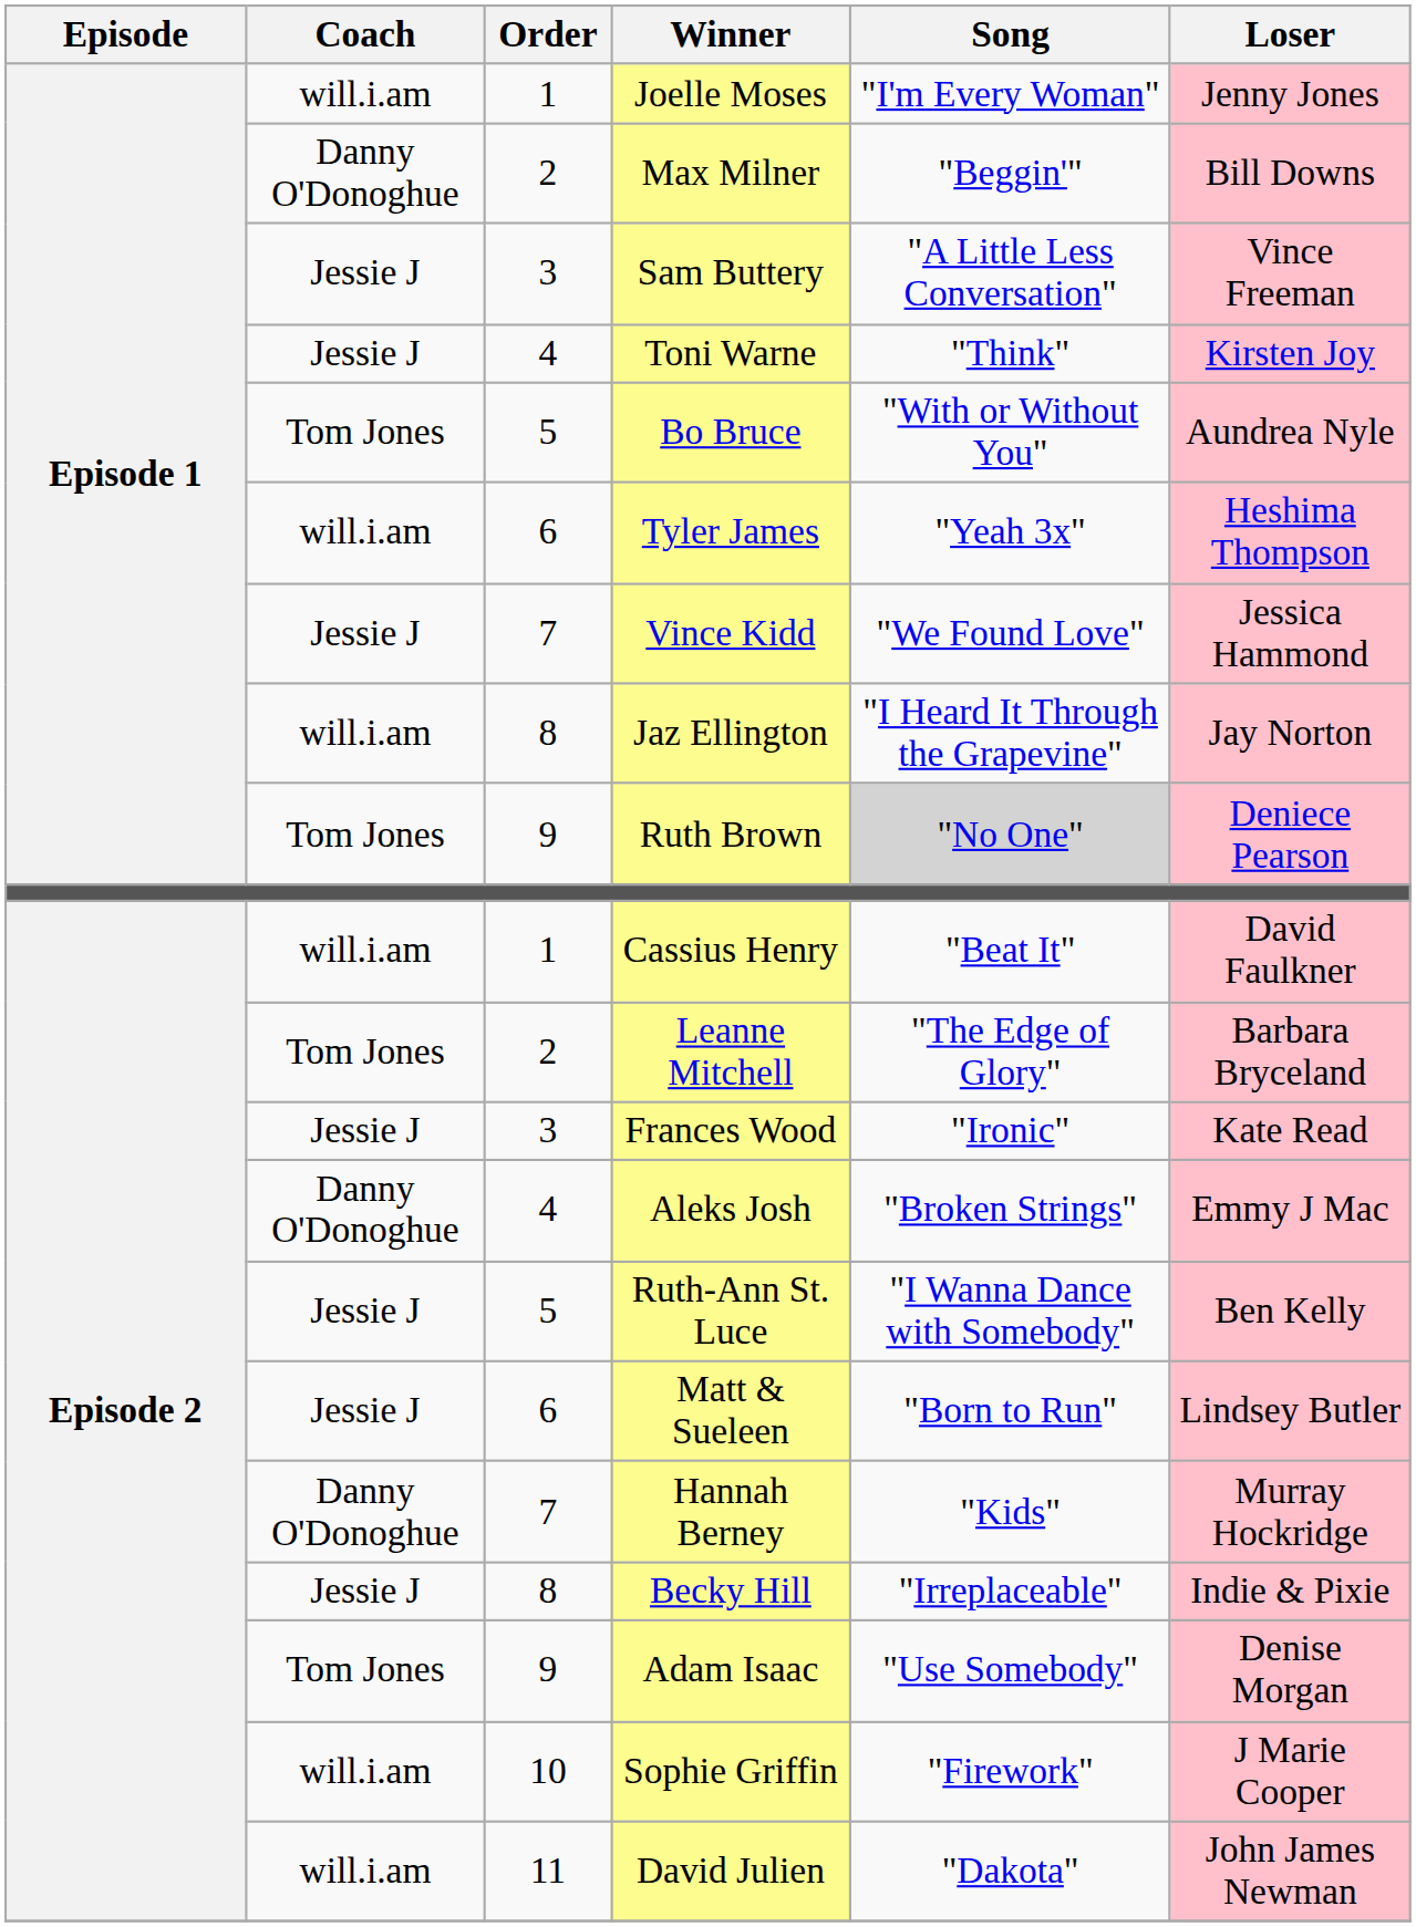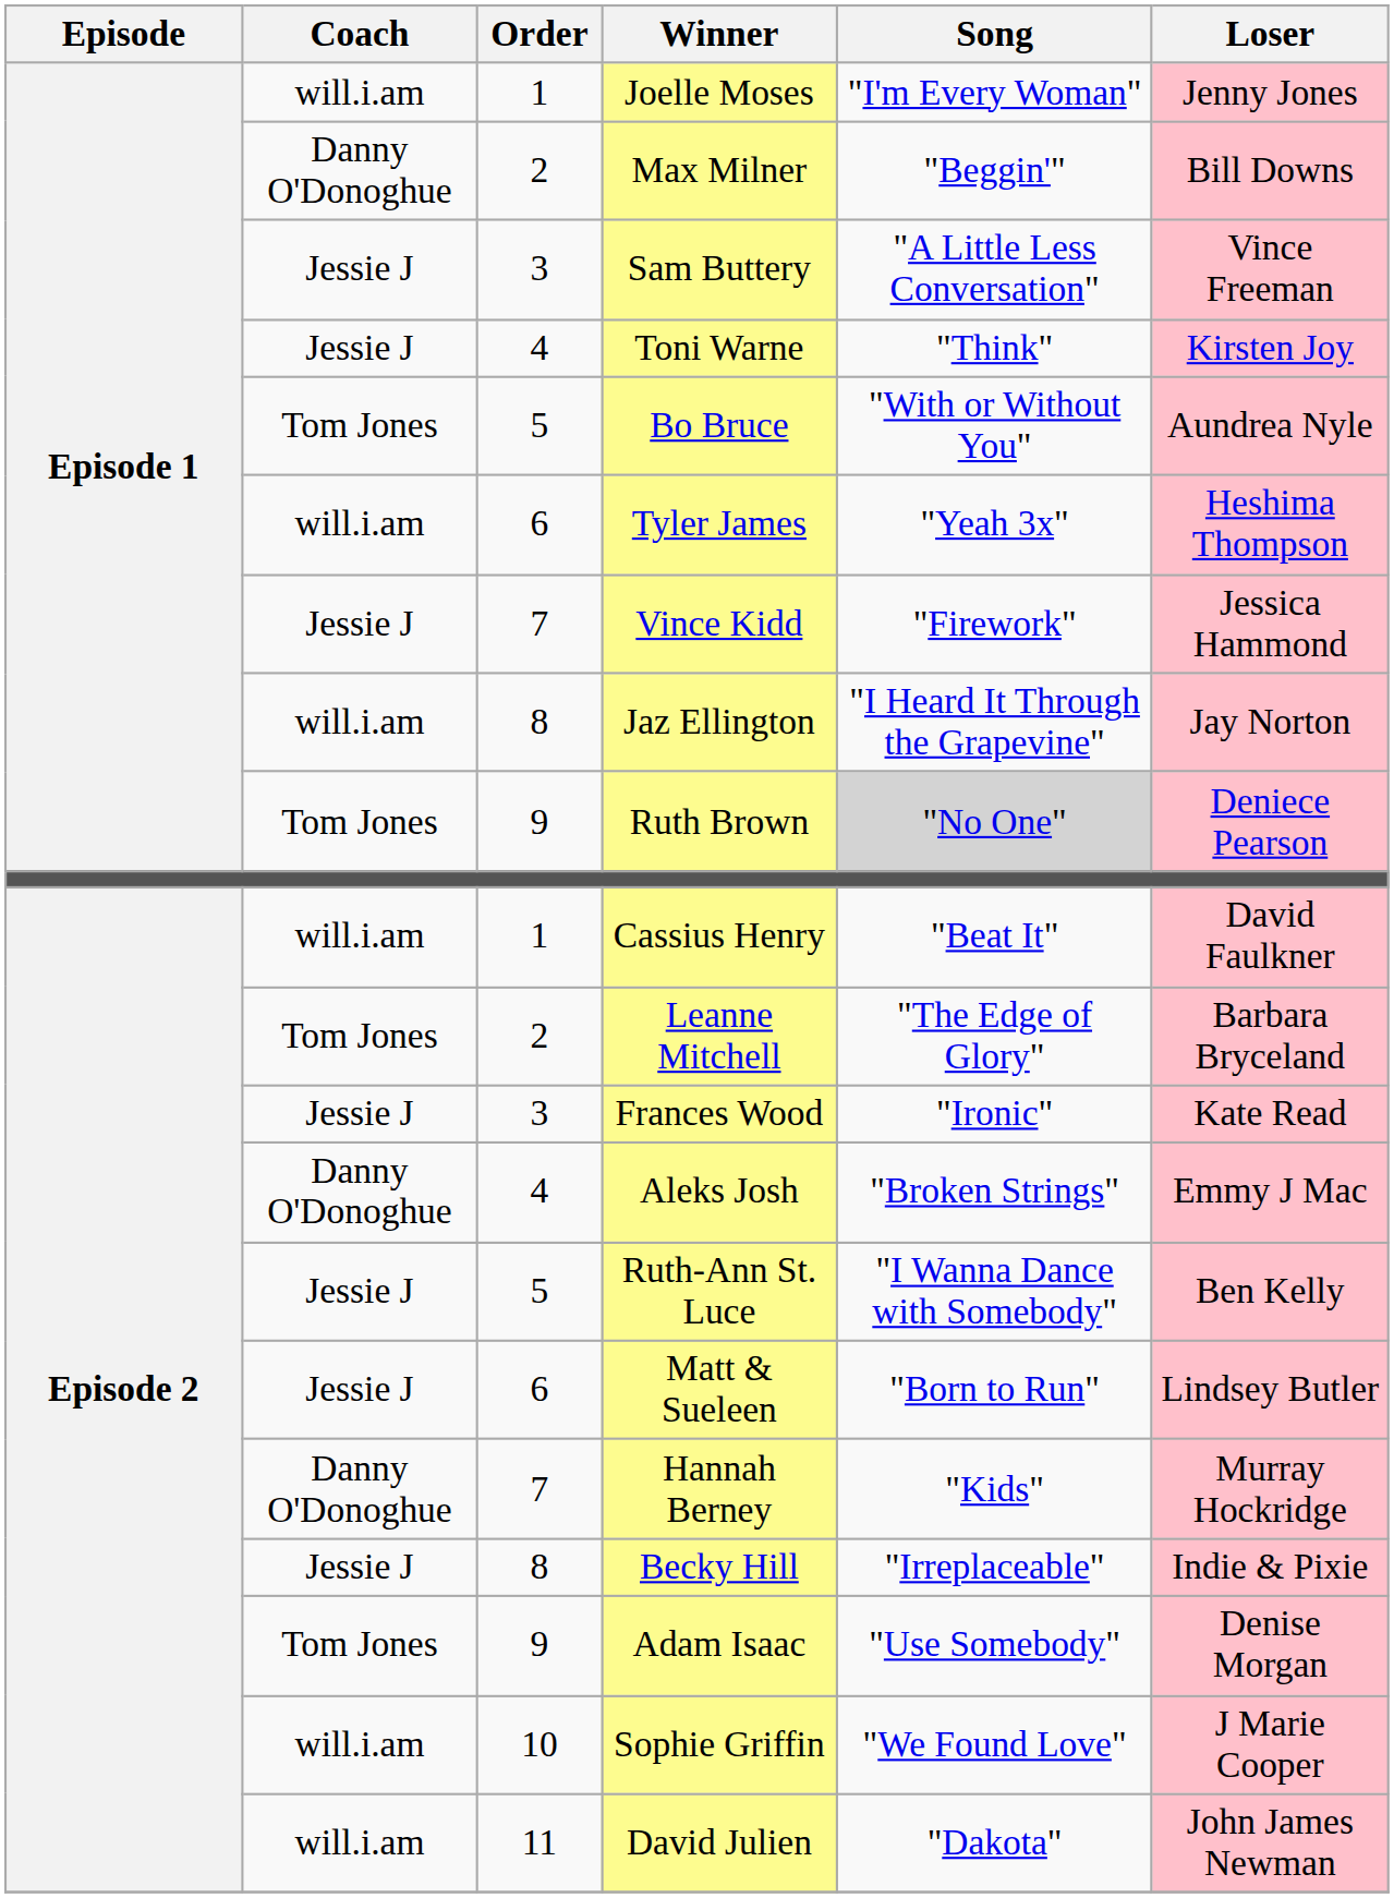 <table class="wikitable" style="text-align: center;">
 <tr>
 <th width="15%">Episode</th>
 <th width="15%">Coach</th>
 <th width="05%">Order</th>
 <th width="15%">Winner</th>
 <th width="20%">Song</th>
 <th width="15%">Loser</th>
 </tr>
 <tr>
 <th rowspan="9">Episode 1<br><small></small></th>
 <td>will.i.am</td>
 <td>1</td>
 <td style="background:#fdfc8f">Joelle Moses</td>
 <td>"<a href='#'>I'm Every Woman</a>"</td>
 <td style="background:pink">Jenny Jones</td>
 </tr>
 <tr>
 <td>Danny O'Donoghue</td>
 <td>2</td>
 <td style="background:#fdfc8f">Max Milner</td>
 <td>"<a href='#'>Beggin'</a>"</td>
 <td style="background:pink">Bill Downs</td>
 </tr>
 <tr>
 <td>Jessie J</td>
 <td>3</td>
 <td style="background:#fdfc8f">Sam Buttery</td>
 <td>"<a href='#'>A Little Less Conversation</a>"</td>
 <td style="background:pink">Vince Freeman</td>
 </tr>
 <tr>
 <td>Jessie J</td>
 <td>4</td>
 <td style="background:#fdfc8f">Toni Warne</td>
 <td>"<a href='#'>Think</a>"</td>
 <td style="background:pink"><a href='#'>Kirsten Joy</a></td>
 </tr>
 <tr>
 <td>Tom Jones</td>
 <td>5</td>
 <td style="background:#fdfc8f"><a href='#'>Bo Bruce</a></td>
 <td>"<a href='#'>With or Without You</a>"</td>
 <td style="background:pink">Aundrea Nyle</td>
 </tr>
 <tr>
 <td>will.i.am</td>
 <td>6</td>
 <td style="background:#fdfc8f"><a href='#'>Tyler James</a></td>
 <td>"<a href='#'>Yeah 3x</a>"</td>
 <td style="background:pink"><a href='#'>Heshima Thompson</a></td>
 </tr>
 <tr>
 <td>Jessie J</td>
 <td>7</td>
 <td style="background:#fdfc8f "><a href='#'>Vince Kidd</a></td>
-<td>"<a href='#'>We Found Love</a>"</td>
+<td>"<a href='#'>Firework</a>"</td>
 <td style="background:pink">Jessica Hammond</td>
 </tr>
 <tr>
 <td>will.i.am</td>
 <td>8</td>
 <td style="background:#fdfc8f">Jaz Ellington</td>
 <td>"<a href='#'>I Heard It Through the Grapevine</a>"</td>
 <td style="background:pink">Jay Norton</td>
 </tr>
 <tr>
 <td>Tom Jones</td>
 <td>9</td>
 <td style="background:#fdfc8f">Ruth Brown</td>
 <td style="background: lightgrey;">"<a href='#'>No One</a>"</td>
 <td style="background:pink"><a href='#'>Deniece Pearson</a></td>
 </tr>
 <tr>
 <td colspan="6" style="background:#555555;"></td>
 </tr>
 <tr>
 <th rowspan="11">Episode 2<br><small></small></th>
 <td>will.i.am</td>
 <td>1</td>
 <td style="background:#fdfc8f">Cassius Henry</td>
 <td>"<a href='#'>Beat It</a>"</td>
 <td style="background:pink">David Faulkner</td>
 </tr>
 <tr>
 <td>Tom Jones</td>
 <td>2</td>
 <td style="background:#fdfc8f"><a href='#'>Leanne Mitchell</a></td>
 <td>"<a href='#'>The Edge of Glory</a>"</td>
 <td style="background:pink">Barbara Bryceland</td>
 </tr>
 <tr>
 <td>Jessie J</td>
 <td>3</td>
 <td style="background:#fdfc8f">Frances Wood</td>
 <td>"<a href='#'>Ironic</a>"</td>
 <td style="background:pink">Kate Read</td>
 </tr>
 <tr>
 <td>Danny O'Donoghue</td>
 <td>4</td>
 <td style="background:#fdfc8f">Aleks Josh</td>
 <td>"<a href='#'>Broken Strings</a>"</td>
 <td style="background:pink">Emmy J Mac</td>
 </tr>
 <tr>
 <td>Jessie J</td>
 <td>5</td>
 <td style="background:#fdfc8f">Ruth-Ann St. Luce</td>
 <td>"<a href='#'>I Wanna Dance with Somebody</a>"</td>
 <td style="background:pink">Ben Kelly</td>
 </tr>
 <tr>
 <td>Jessie J</td>
 <td>6</td>
 <td style="background:#fdfc8f">Matt & Sueleen</td>
 <td>"<a href='#'>Born to Run</a>"</td>
 <td style="background:pink">Lindsey Butler</td>
 </tr>
 <tr>
 <td>Danny O'Donoghue</td>
 <td>7</td>
 <td style="background:#fdfc8f">Hannah Berney</td>
 <td>"<a href='#'>Kids</a>"</td>
 <td style="background:pink">Murray Hockridge</td>
 </tr>
 <tr>
 <td>Jessie J</td>
 <td>8</td>
 <td style="background:#fdfc8f"><a href='#'>Becky Hill</a></td>
 <td>"<a href='#'>Irreplaceable</a>"</td>
 <td style="background:pink">Indie & Pixie</td>
 </tr>
 <tr>
 <td>Tom Jones</td>
 <td>9</td>
 <td style="background:#fdfc8f">Adam Isaac</td>
 <td>"<a href='#'>Use Somebody</a>"</td>
 <td style="background:pink">Denise Morgan</td>
 </tr>
 <tr>
 <td>will.i.am</td>
 <td>10</td>
 <td style="background:#fdfc8f">Sophie Griffin</td>
-<td>"<a href='#'>Firework</a>"</td>
+<td>"<a href='#'>We Found Love</a>"</td>
 <td style="background:pink">J Marie Cooper</td>
 </tr>
 <tr>
 <td>will.i.am</td>
 <td>11</td>
 <td style="background:#fdfc8f">David Julien</td>
 <td>"<a href='#'>Dakota</a>"</td>
 <td style="background:pink">John James Newman</td>
 </tr>
 <tr>
 </tr>
 </table>
